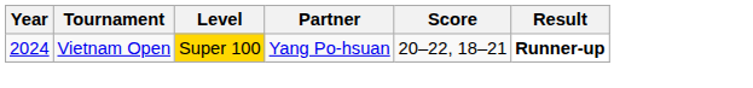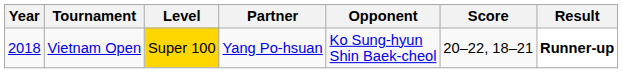 <table class="sortable wikitable" style="font-size: 90%;">
 <tr>
 <th>Year</th>
 <th>Tournament</th>
 <th>Level</th>
 <th>Partner</th>
+<th>Opponent</th>
 <th>Score</th>
 <th>Result</th>
 </tr>
 <tr>
-<td align="center"><a href='#'>2024</a></td>
+<td align="center"><a href='#'>2018</a></td>
 <td align="left"><a href='#'>Vietnam Open</a></td>
 <td align="left" style="background: gold;">Super 100</td>
 <td align="left"> <a href='#'>Yang Po-hsuan</a></td>
+<td align="left"> <a href='#'>Ko Sung-hyun</a> <br>  <a href='#'>Shin Baek-cheol</a></td>
 <td align="left">20–22, 18–21</td>
 <td style="text-align:left; background:white"> <strong>Runner-up</strong></td>
 </tr>
 </table>
